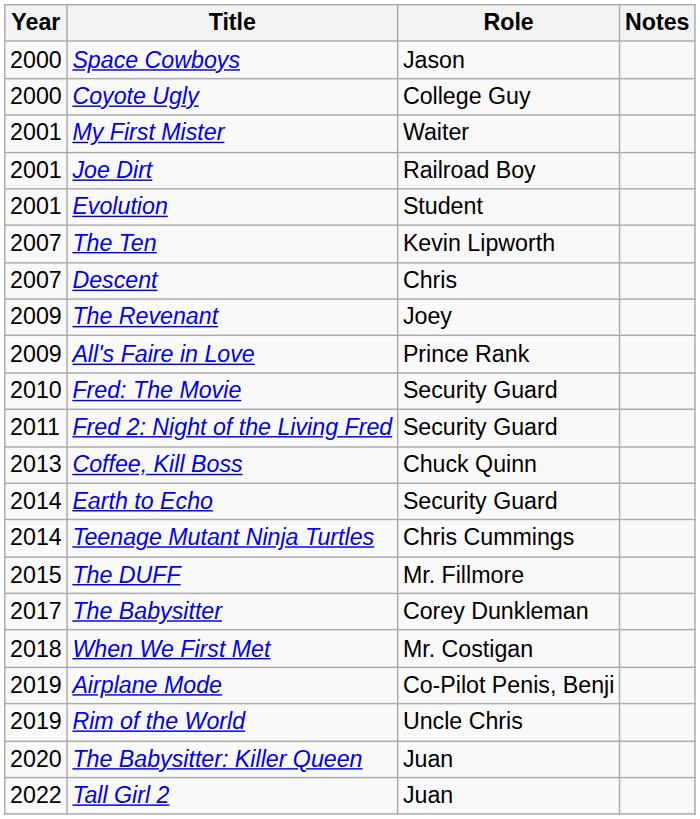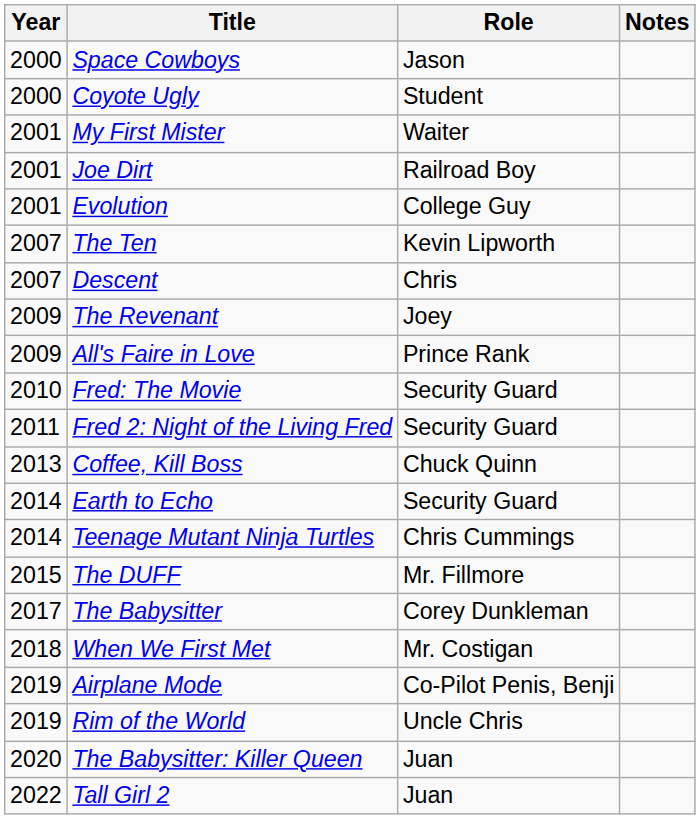 <table class="wikitable sortable">
 <tr>
 <th>Year</th>
 <th>Title</th>
 <th>Role</th>
 <th class="unsortable">Notes</th>
 </tr>
 <tr>
 <td>2000</td>
 <td><em><a href='#'>Space Cowboys</a></em></td>
 <td>Jason</td>
 <td></td>
 </tr>
 <tr>
 <td>2000</td>
 <td><em><a href='#'>Coyote Ugly</a></em></td>
-<td>College Guy</td>
+<td>Student</td>
 <td></td>
 </tr>
 <tr>
 <td>2001</td>
 <td><em><a href='#'>My First Mister</a></em></td>
 <td>Waiter</td>
 <td></td>
 </tr>
 <tr>
 <td>2001</td>
 <td><em><a href='#'>Joe Dirt</a></em></td>
 <td>Railroad Boy</td>
 <td></td>
 </tr>
 <tr>
 <td>2001</td>
 <td><em><a href='#'>Evolution</a></em></td>
-<td>Student</td>
+<td>College Guy</td>
 <td></td>
 </tr>
 <tr>
 <td>2007</td>
 <td><em><a href='#'>The Ten</a></em></td>
 <td>Kevin Lipworth</td>
 <td></td>
 </tr>
 <tr>
 <td>2007</td>
 <td><em><a href='#'>Descent</a></em></td>
 <td>Chris</td>
 <td></td>
 </tr>
 <tr>
 <td>2009</td>
 <td><em><a href='#'>The Revenant</a></em></td>
 <td>Joey</td>
 <td></td>
 </tr>
 <tr>
 <td>2009</td>
 <td><em><a href='#'>All's Faire in Love</a></em></td>
 <td>Prince Rank</td>
 <td></td>
 </tr>
 <tr>
 <td>2010</td>
 <td><em><a href='#'>Fred: The Movie</a></em></td>
 <td>Security Guard</td>
 <td></td>
 </tr>
 <tr>
 <td>2011</td>
 <td><em><a href='#'>Fred 2: Night of the Living Fred</a></em></td>
 <td>Security Guard</td>
 <td></td>
 </tr>
 <tr>
 <td>2013</td>
 <td><em><a href='#'>Coffee, Kill Boss</a></em></td>
 <td>Chuck Quinn</td>
 <td></td>
 </tr>
 <tr>
 <td>2014</td>
 <td><em><a href='#'>Earth to Echo</a></em></td>
 <td>Security Guard</td>
 <td></td>
 </tr>
 <tr>
 <td>2014</td>
 <td><em><a href='#'>Teenage Mutant Ninja Turtles</a></em></td>
 <td>Chris Cummings</td>
 <td></td>
 </tr>
 <tr>
 <td>2015</td>
 <td><em><a href='#'>The DUFF</a></em></td>
 <td>Mr. Fillmore</td>
 <td></td>
 </tr>
 <tr>
 <td>2017</td>
 <td><em><a href='#'>The Babysitter</a></em></td>
 <td>Corey Dunkleman</td>
 <td></td>
 </tr>
 <tr>
 <td>2018</td>
 <td><em><a href='#'>When We First Met</a></em></td>
 <td>Mr. Costigan</td>
 <td></td>
 </tr>
 <tr>
 <td>2019</td>
 <td><em><a href='#'>Airplane Mode</a></em></td>
 <td>Co-Pilot Penis, Benji</td>
 <td></td>
 </tr>
 <tr>
 <td>2019</td>
 <td><em><a href='#'>Rim of the World</a></em></td>
 <td>Uncle Chris</td>
 <td></td>
 </tr>
 <tr>
 <td>2020</td>
 <td><em><a href='#'>The Babysitter: Killer Queen</a></em></td>
 <td>Juan</td>
 <td></td>
 </tr>
 <tr>
 <td>2022</td>
 <td><em><a href='#'>Tall Girl 2</a></em></td>
 <td>Juan</td>
 <td></td>
 </tr>
 </table>
